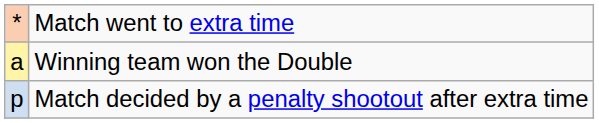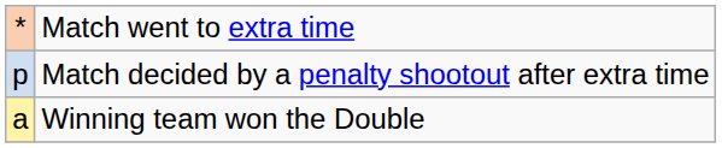 <table class="wikitable">
 <tr>
 <td align=center style="background-color:#FBCEB1">*</td>
 <td>Match went to <a href='#'>extra time</a></td>
 </tr>
 <tr>
+<td align=center style="background-color:#cedff2">p</td>
+<td>Match decided by a <a href='#'>penalty shootout</a> after extra time</td>
+</tr>
+<tr>
 <td align=center style="background-color:#fff4a7">a</td>
 <td>Winning team won the Double</td>
 </tr>
-<tr>
-<td align=center style="background-color:#cedff2">p</td>
-<td>Match decided by a <a href='#'>penalty shootout</a> after extra time</td>
-</tr>
 </table>
